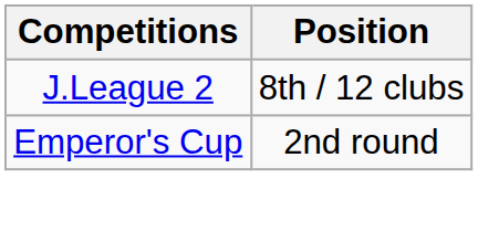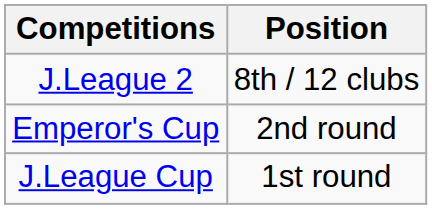 <table class="wikitable" style="text-align:center;">
 <tr>
 <th>Competitions</th>
 <th>Position</th>
 </tr>
 <tr>
 <td><a href='#'>J.League 2</a></td>
 <td>8th / 12 clubs</td>
 </tr>
 <tr>
 <td><a href='#'>Emperor's Cup</a></td>
 <td>2nd round</td>
 </tr>
+<tr>
+<td><a href='#'>J.League Cup</a></td>
+<td>1st round</td>
+</tr>
 </table>
